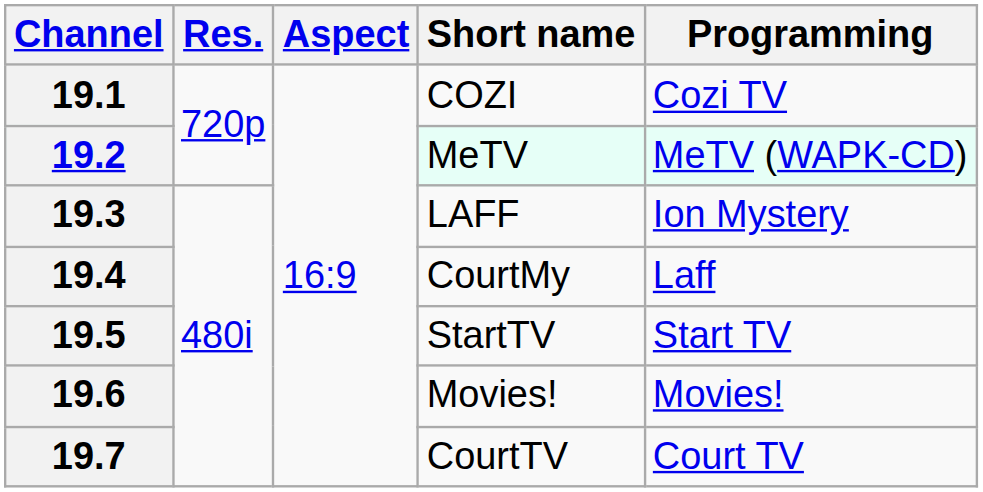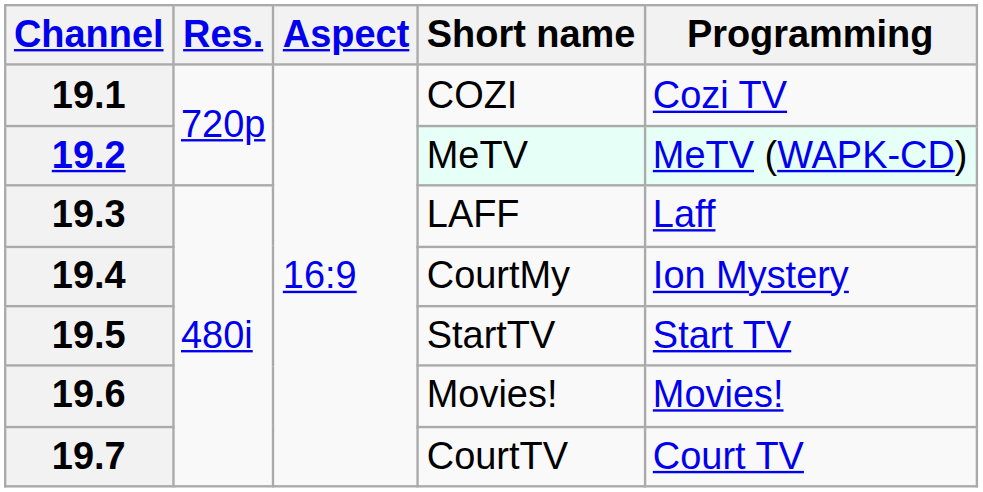 <table class="wikitable">
 <tr>
 <th><a href='#'>Channel</a></th>
 <th><a href='#'>Res.</a></th>
 <th><a href='#'>Aspect</a></th>
 <th>Short name</th>
 <th>Programming</th>
 </tr>
 <tr>
 <th scope = "row">19.1</th>
 <td rowspan=2><a href='#'>720p</a></td>
 <td rowspan=7><a href='#'>16:9</a></td>
 <td>COZI</td>
 <td><a href='#'>Cozi TV</a></td>
 </tr>
 <tr style="background-color: #E6FFF7;">
 <th scope = "row"><a href='#'>19.2</a></th>
 <td>MeTV</td>
 <td><a href='#'>MeTV</a> (<a href='#'>WAPK-CD</a>)</td>
 </tr>
 <tr>
 <th scope = "row">19.3</th>
 <td rowspan=5><a href='#'>480i</a></td>
 <td>LAFF</td>
-<td><a href='#'>Ion Mystery</a></td>
+<td><a href='#'>Laff</a></td>
 </tr>
 <tr>
 <th scope = "row">19.4</th>
 <td>CourtMy</td>
-<td><a href='#'>Laff</a></td>
+<td><a href='#'>Ion Mystery</a></td>
 </tr>
 <tr>
 <th scope = "row">19.5</th>
 <td>StartTV</td>
 <td><a href='#'>Start TV</a></td>
 </tr>
 <tr>
 <th scope = "row">19.6</th>
 <td>Movies!</td>
 <td><a href='#'>Movies!</a></td>
 </tr>
 <tr>
 <th scope = "row">19.7</th>
 <td>CourtTV</td>
 <td><a href='#'>Court TV</a></td>
 </tr>
 </table>
